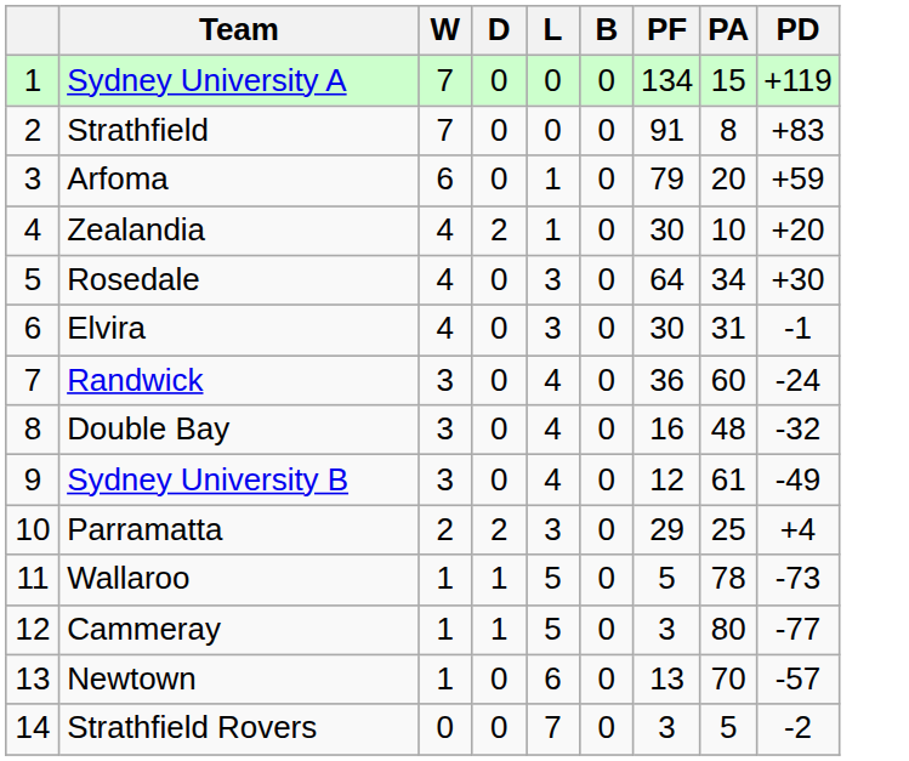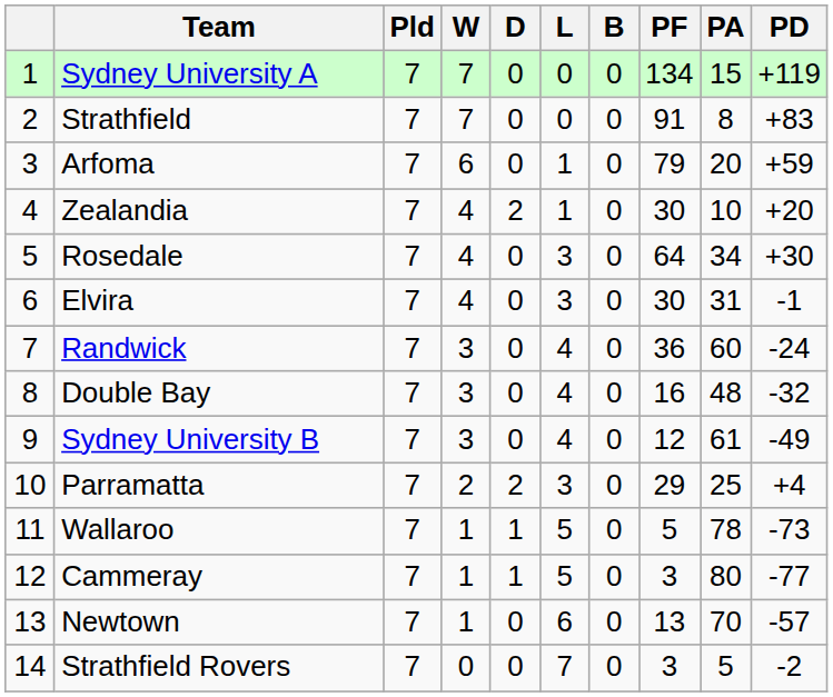 <table class="wikitable" style="text-align:center;">
 <tr>
 <th width="20"></th>
 <th width="175">Team</th>
+<th width="20">Pld</th>
 <th width="20">W</th>
 <th width="20">D</th>
 <th width="20">L</th>
 <th width="20">B</th>
 <th width="20">PF</th>
 <th width="20">PA</th>
 <th width="20">PD</th>
 </tr>
 <tr style="background: #ccffcc;">
 <td>1</td>
 <td style="text-align:left;"> <a href='#'>Sydney University A</a></td>
 <td>7</td>
+<td>7</td>
 <td>0</td>
 <td>0</td>
 <td>0</td>
 <td>134</td>
 <td>15</td>
 <td>+119</td>
 </tr>
 <tr>
 <td>2</td>
 <td style="text-align:left;"> Strathfield</td>
 <td>7</td>
+<td>7</td>
 <td>0</td>
 <td>0</td>
 <td>0</td>
 <td>91</td>
 <td>8</td>
 <td>+83</td>
 </tr>
 <tr>
 <td>3</td>
 <td style="text-align:left;"> Arfoma</td>
+<td>7</td>
 <td>6</td>
 <td>0</td>
 <td>1</td>
 <td>0</td>
 <td>79</td>
 <td>20</td>
 <td>+59</td>
 </tr>
 <tr>
 <td>4</td>
 <td style="text-align:left;"> Zealandia</td>
+<td>7</td>
 <td>4</td>
 <td>2</td>
 <td>1</td>
 <td>0</td>
 <td>30</td>
 <td>10</td>
 <td>+20</td>
 </tr>
 <tr>
 <td>5</td>
 <td style="text-align:left;"> Rosedale</td>
+<td>7</td>
 <td>4</td>
 <td>0</td>
 <td>3</td>
 <td>0</td>
 <td>64</td>
 <td>34</td>
 <td>+30</td>
 </tr>
 <tr>
 <td>6</td>
 <td style="text-align:left;"> Elvira</td>
+<td>7</td>
 <td>4</td>
 <td>0</td>
 <td>3</td>
 <td>0</td>
 <td>30</td>
 <td>31</td>
 <td>-1</td>
 </tr>
 <tr>
 <td>7</td>
 <td style="text-align:left;"> <a href='#'>Randwick</a></td>
+<td>7</td>
 <td>3</td>
 <td>0</td>
 <td>4</td>
 <td>0</td>
 <td>36</td>
 <td>60</td>
 <td>-24</td>
 </tr>
 <tr>
 <td>8</td>
 <td style="text-align:left;"> Double Bay</td>
+<td>7</td>
 <td>3</td>
 <td>0</td>
 <td>4</td>
 <td>0</td>
 <td>16</td>
 <td>48</td>
 <td>-32</td>
 </tr>
 <tr>
 <td>9</td>
 <td style="text-align:left;"> <a href='#'>Sydney University B</a></td>
+<td>7</td>
 <td>3</td>
 <td>0</td>
 <td>4</td>
 <td>0</td>
 <td>12</td>
 <td>61</td>
 <td>-49</td>
 </tr>
 <tr>
 <td>10</td>
 <td style="text-align:left;"> Parramatta</td>
+<td>7</td>
 <td>2</td>
 <td>2</td>
 <td>3</td>
 <td>0</td>
 <td>29</td>
 <td>25</td>
 <td>+4</td>
 </tr>
 <tr>
 <td>11</td>
 <td style="text-align:left;"> Wallaroo</td>
+<td>7</td>
 <td>1</td>
 <td>1</td>
 <td>5</td>
 <td>0</td>
 <td>5</td>
 <td>78</td>
 <td>-73</td>
 </tr>
 <tr>
 <td>12</td>
 <td style="text-align:left;"> Cammeray</td>
+<td>7</td>
 <td>1</td>
 <td>1</td>
 <td>5</td>
 <td>0</td>
 <td>3</td>
 <td>80</td>
 <td>-77</td>
 </tr>
 <tr>
 <td>13</td>
 <td style="text-align:left;"> Newtown</td>
+<td>7</td>
 <td>1</td>
 <td>0</td>
 <td>6</td>
 <td>0</td>
 <td>13</td>
 <td>70</td>
 <td>-57</td>
 </tr>
 <tr>
 <td>14</td>
 <td style="text-align:left;"> Strathfield Rovers</td>
+<td>7</td>
 <td>0</td>
 <td>0</td>
 <td>7</td>
 <td>0</td>
 <td>3</td>
 <td>5</td>
 <td>-2</td>
 </tr>
 </table>
